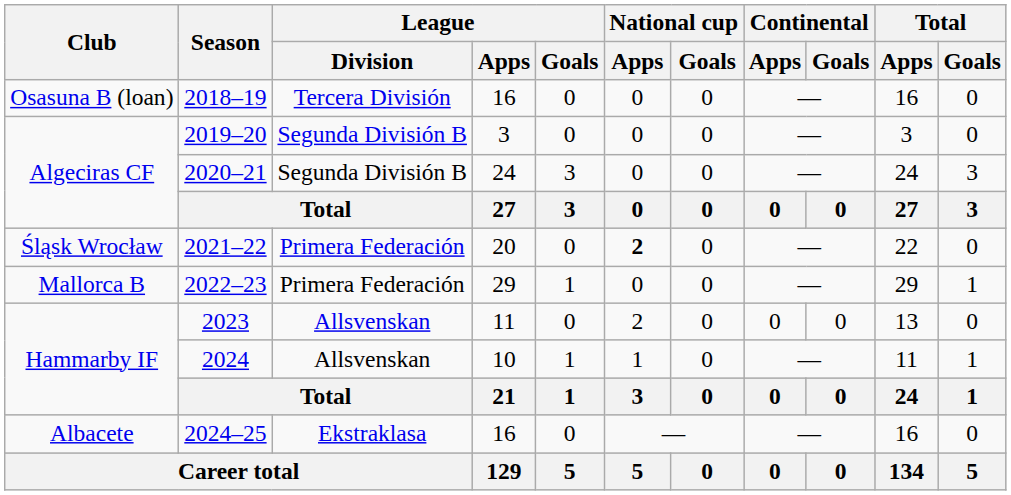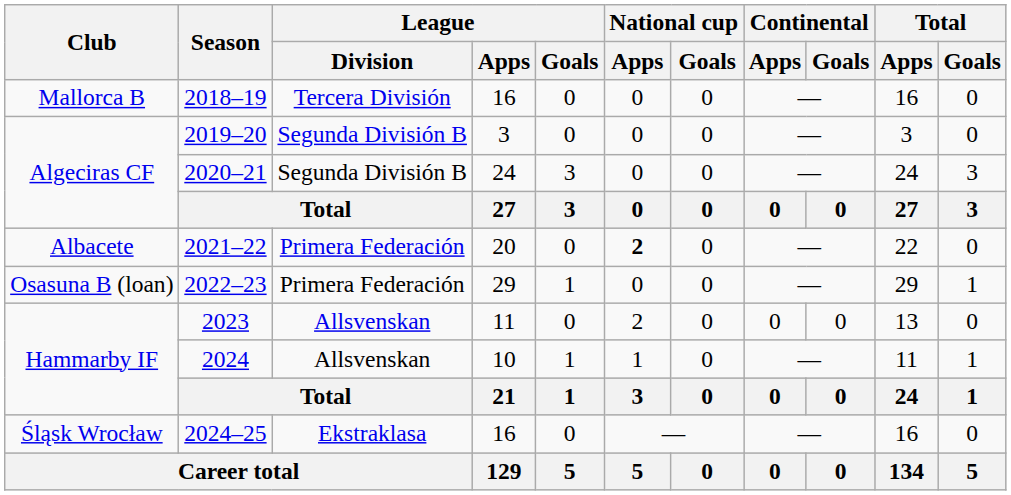 <table class="wikitable" style="text-align: center;">
 <tr>
 <th rowspan="2">Club</th>
 <th rowspan="2">Season</th>
 <th colspan="3">League</th>
 <th colspan="2">National cup</th>
 <th colspan="2">Continental</th>
 <th colspan="2">Total</th>
 </tr>
 <tr>
 <th>Division</th>
 <th>Apps</th>
 <th>Goals</th>
 <th>Apps</th>
 <th>Goals</th>
 <th>Apps</th>
 <th>Goals</th>
 <th>Apps</th>
 <th>Goals</th>
 </tr>
 <tr>
-<td><a href='#'>Osasuna B</a> (loan)</td>
+<td><a href='#'>Mallorca B</a></td>
 <td><a href='#'>2018–19</a></td>
 <td><a href='#'>Tercera División</a></td>
 <td>16</td>
 <td>0</td>
 <td>0</td>
 <td>0</td>
 <td colspan="2">—</td>
 <td>16</td>
 <td>0</td>
 </tr>
 <tr>
 <td rowspan="3"><a href='#'>Algeciras CF</a></td>
 <td><a href='#'>2019–20</a></td>
 <td><a href='#'>Segunda División B</a></td>
 <td>3</td>
 <td>0</td>
 <td>0</td>
 <td>0</td>
 <td colspan="2">—</td>
 <td>3</td>
 <td>0</td>
 </tr>
 <tr>
 <td><a href='#'>2020–21</a></td>
 <td>Segunda División B</td>
 <td>24</td>
 <td>3</td>
 <td>0</td>
 <td>0</td>
 <td colspan="2">—</td>
 <td>24</td>
 <td>3</td>
 </tr>
 <tr>
 <th colspan="2">Total</th>
 <th>27</th>
 <th>3</th>
 <th>0</th>
 <th>0</th>
 <th>0</th>
 <th>0</th>
 <th>27</th>
 <th>3</th>
 </tr>
 <tr>
-<td><a href='#'>Śląsk Wrocław</a></td>
+<td><a href='#'>Albacete</a></td>
 <td><a href='#'>2021–22</a></td>
 <td><a href='#'>Primera Federación</a></td>
 <td>20</td>
 <td>0</td>
 <td><strong>2</strong></td>
 <td>0</td>
 <td colspan="2">—</td>
 <td>22</td>
 <td>0</td>
 </tr>
 <tr>
-<td><a href='#'>Mallorca B</a></td>
+<td><a href='#'>Osasuna B</a> (loan)</td>
 <td><a href='#'>2022–23</a></td>
 <td>Primera Federación</td>
 <td>29</td>
 <td>1</td>
 <td>0</td>
 <td>0</td>
 <td colspan="2">—</td>
 <td>29</td>
 <td>1</td>
 </tr>
 <tr>
 <td rowspan="3"><a href='#'>Hammarby IF</a></td>
 <td><a href='#'>2023</a></td>
 <td><a href='#'>Allsvenskan</a></td>
 <td>11</td>
 <td>0</td>
 <td>2</td>
 <td>0</td>
 <td>0</td>
 <td>0</td>
 <td>13</td>
 <td>0</td>
 </tr>
 <tr>
 <td><a href='#'>2024</a></td>
 <td>Allsvenskan</td>
 <td>10</td>
 <td>1</td>
 <td>1</td>
 <td>0</td>
 <td colspan="2">—</td>
 <td>11</td>
 <td>1</td>
 </tr>
 <tr>
 <th colspan="2">Total</th>
 <th>21</th>
 <th>1</th>
 <th>3</th>
 <th>0</th>
 <th>0</th>
 <th>0</th>
 <th>24</th>
 <th>1</th>
 </tr>
 <tr>
-<td><a href='#'>Albacete</a></td>
+<td><a href='#'>Śląsk Wrocław</a></td>
 <td><a href='#'>2024–25</a></td>
 <td><a href='#'>Ekstraklasa</a></td>
 <td>16</td>
 <td>0</td>
 <td colspan="2">—</td>
 <td colspan="2">—</td>
 <td>16</td>
 <td>0</td>
 </tr>
 <tr>
 <th colspan="3">Career total</th>
 <th>129</th>
 <th>5</th>
 <th>5</th>
 <th>0</th>
 <th>0</th>
 <th>0</th>
 <th>134</th>
 <th>5</th>
 </tr>
 </table>
